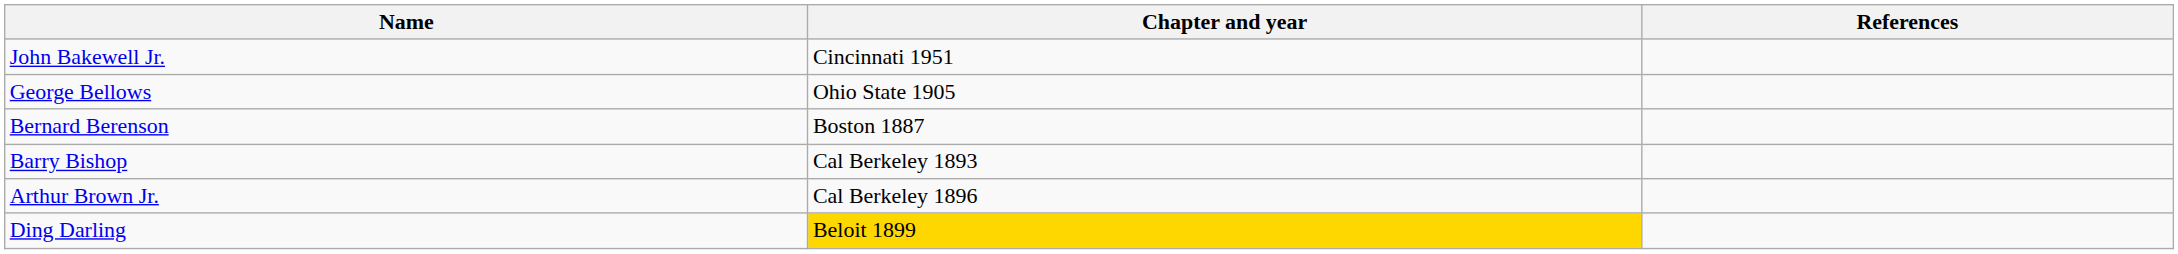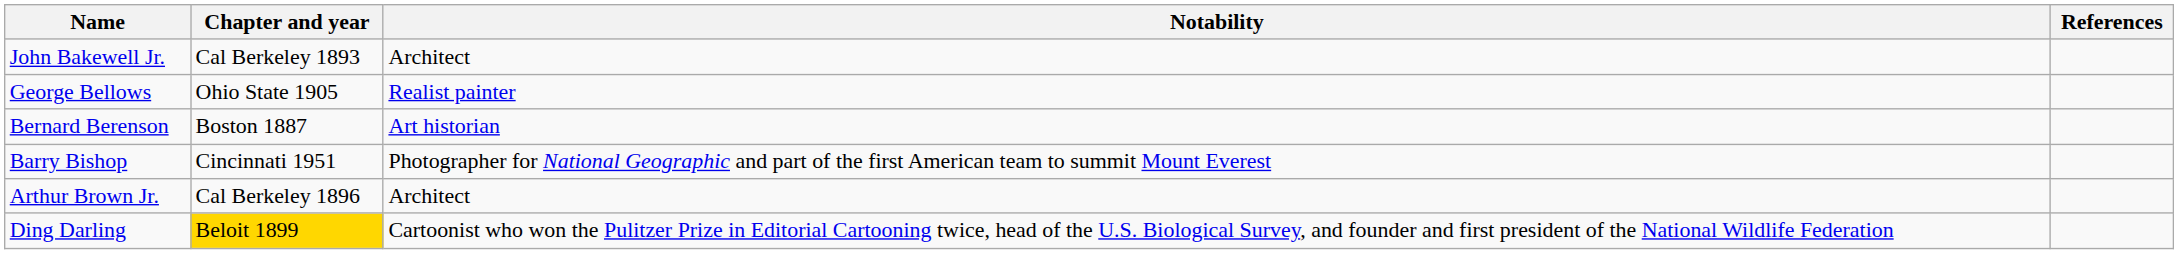 <table class="wikitable sortable" style="width:100%;">
 <tr>
 <th>Name</th>
 <th>Chapter and year</th>
+<th>Notability</th>
 <th>References</th>
 </tr>
 <tr>
 <td><a href='#'>John Bakewell Jr.</a></td>
-<td>Cincinnati 1951</td>
+<td>Cal Berkeley 1893</td>
+<td>Architect</td>
 <td></td>
 </tr>
 <tr>
 <td><a href='#'>George Bellows</a></td>
 <td>Ohio State 1905</td>
+<td><a href='#'>Realist painter</a></td>
 <td></td>
 </tr>
 <tr>
 <td><a href='#'>Bernard Berenson</a></td>
 <td>Boston 1887</td>
+<td><a href='#'>Art historian</a></td>
 <td></td>
 </tr>
 <tr>
 <td><a href='#'>Barry Bishop</a></td>
-<td>Cal Berkeley 1893</td>
+<td>Cincinnati 1951</td>
+<td>Photographer for <em><a href='#'>National Geographic</a></em> and part of the first American team to summit <a href='#'>Mount Everest</a></td>
 <td></td>
 </tr>
 <tr>
 <td><a href='#'>Arthur Brown Jr.</a></td>
 <td>Cal Berkeley 1896</td>
+<td>Architect</td>
 <td></td>
 </tr>
 <tr>
 <td><a href='#'>Ding Darling</a></td>
 <td style="background: gold;">Beloit 1899</td>
+<td>Cartoonist who won the <a href='#'>Pulitzer Prize in Editorial Cartooning</a> twice, head of the <a href='#'>U.S. Biological Survey</a>, and founder and first president of the <a href='#'>National Wildlife Federation</a></td>
 <td></td>
 </tr>
 </table>
